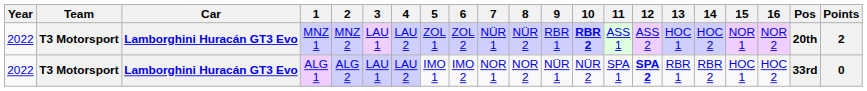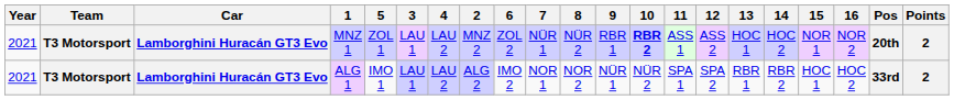 <table class="wikitable" style="text-align:center; font-size:85%">
 <tr>
 <th>Year</th>
 <th>Team</th>
 <th>Car</th>
 <th>1</th>
-<th>2</th>
+<th>5</th>
 <th>3</th>
 <th>4</th>
-<th>5</th>
+<th>2</th>
 <th>6</th>
 <th>7</th>
 <th>8</th>
 <th>9</th>
 <th>10</th>
 <th>11</th>
 <th>12</th>
 <th>13</th>
 <th>14</th>
 <th>15</th>
 <th>16</th>
 <th>Pos</th>
 <th>Points</th>
 </tr>
 <tr>
-<td><a href='#'>2022</a></td>
+<td><a href='#'>2021</a></td>
 <th>T3 Motorsport</th>
 <th><a href='#'>Lamborghini Huracán GT3 Evo</a></th>
 <td style="background:#CFCFFF;"><a href='#'>MNZ<br>1</a><br></td>
-<td style="background:#CFCFFF;"><a href='#'>MNZ<br>2</a><br></td>
+<td style="background:#CFCFFF;"><a href='#'>ZOL<br>1</a><br></td>
 <td style="background:#EFCFFF;"><a href='#'>LAU<br>1</a><br></td>
 <td style="background:#CFCFFF;"><a href='#'>LAU<br>2</a><br></td>
-<td style="background:#CFCFFF;"><a href='#'>ZOL<br>1</a><br></td>
+<td style="background:#CFCFFF;"><a href='#'>MNZ<br>2</a><br></td>
 <td style="background:#CFCFFF;"><a href='#'>ZOL<br>2</a><br></td>
 <td style="background:#CFCFFF;"><a href='#'>NÜR<br>1</a><br></td>
 <td style="background:#CFCFFF;"><a href='#'>NÜR<br>2</a><br></td>
 <td style="background:#CFCFFF;"><a href='#'>RBR<br>1</a><br></td>
 <td style="background:#CFCFFF;"><strong><a href='#'>RBR<br>2</a><br></strong></td>
 <td style="background:#DFFFDF;"><a href='#'>ASS<br>1</a><br></td>
 <td style="background:#EFCFFF;"><a href='#'>ASS<br>2</a><br></td>
 <td style="background:#CFCFFF;"><a href='#'>HOC<br>1</a><br></td>
 <td style="background:#CFCFFF;"><a href='#'>HOC<br>2</a><br></td>
 <td style="background:#EFCFFF;"><a href='#'>NOR<br>1</a><br></td>
 <td style="background:#EFCFFF;"><a href='#'>NOR<br>2</a><br></td>
 <th>20th</th>
 <th>2</th>
 </tr>
 <tr>
-<td><a href='#'>2022</a></td>
+<td><a href='#'>2021</a></td>
 <th>T3 Motorsport</th>
 <th><a href='#'>Lamborghini Huracán GT3 Evo</a></th>
 <td style="background:#EFCFFF;"><a href='#'>ALG<br>1</a><br></td>
-<td style="background:#CFCFFF;"><a href='#'>ALG<br>2</a><br></td>
+<td><a href='#'>IMO<br>1</a></td>
 <td style="background:#CFCFFF;"><a href='#'>LAU<br>1</a><br></td>
 <td style="background:#CFCFFF;"><a href='#'>LAU<br>2</a><br></td>
-<td><a href='#'>IMO<br>1</a></td>
+<td style="background:#CFCFFF;"><a href='#'>ALG<br>2</a><br></td>
 <td><a href='#'>IMO<br>2</a></td>
 <td><a href='#'>NOR<br>1</a></td>
 <td><a href='#'>NOR<br>2</a></td>
 <td><a href='#'>NÜR<br>1</a></td>
 <td><a href='#'>NÜR<br>2</a></td>
 <td><a href='#'>SPA<br>1</a></td>
-<td><strong><a href='#'>SPA<br>2</a></strong></td>
+<td><a href='#'>SPA<br>2</a></td>
 <td><a href='#'>RBR<br>1</a></td>
 <td><a href='#'>RBR<br>2</a></td>
 <td><a href='#'>HOC<br>1</a></td>
 <td><a href='#'>HOC<br>2</a></td>
 <th>33rd</th>
-<th>0</th>
+<th>2</th>
 </tr>
 </table>
